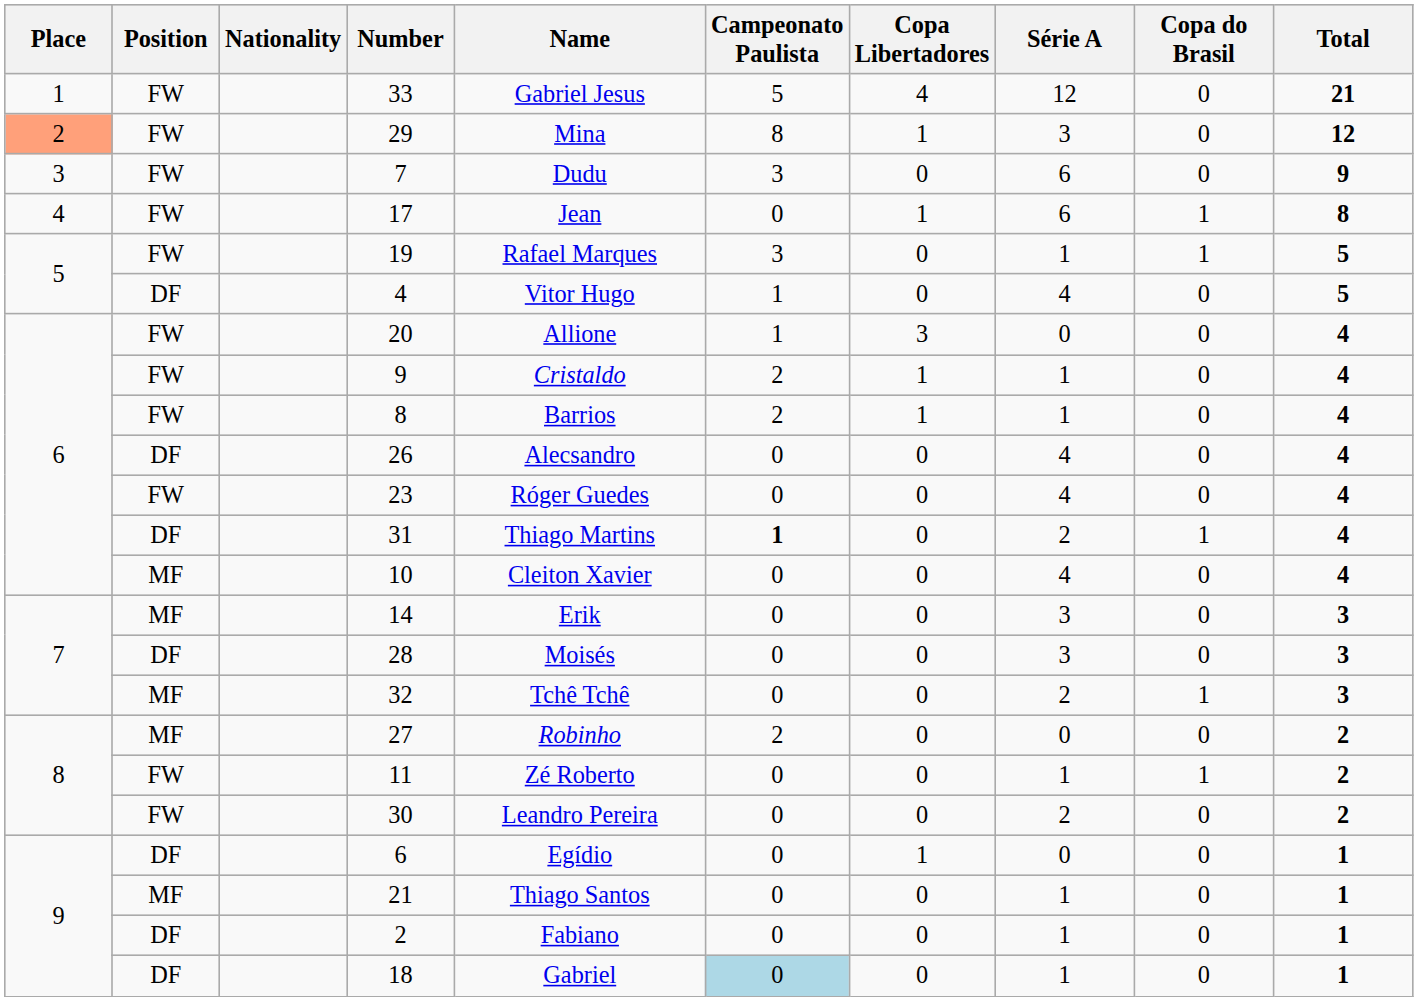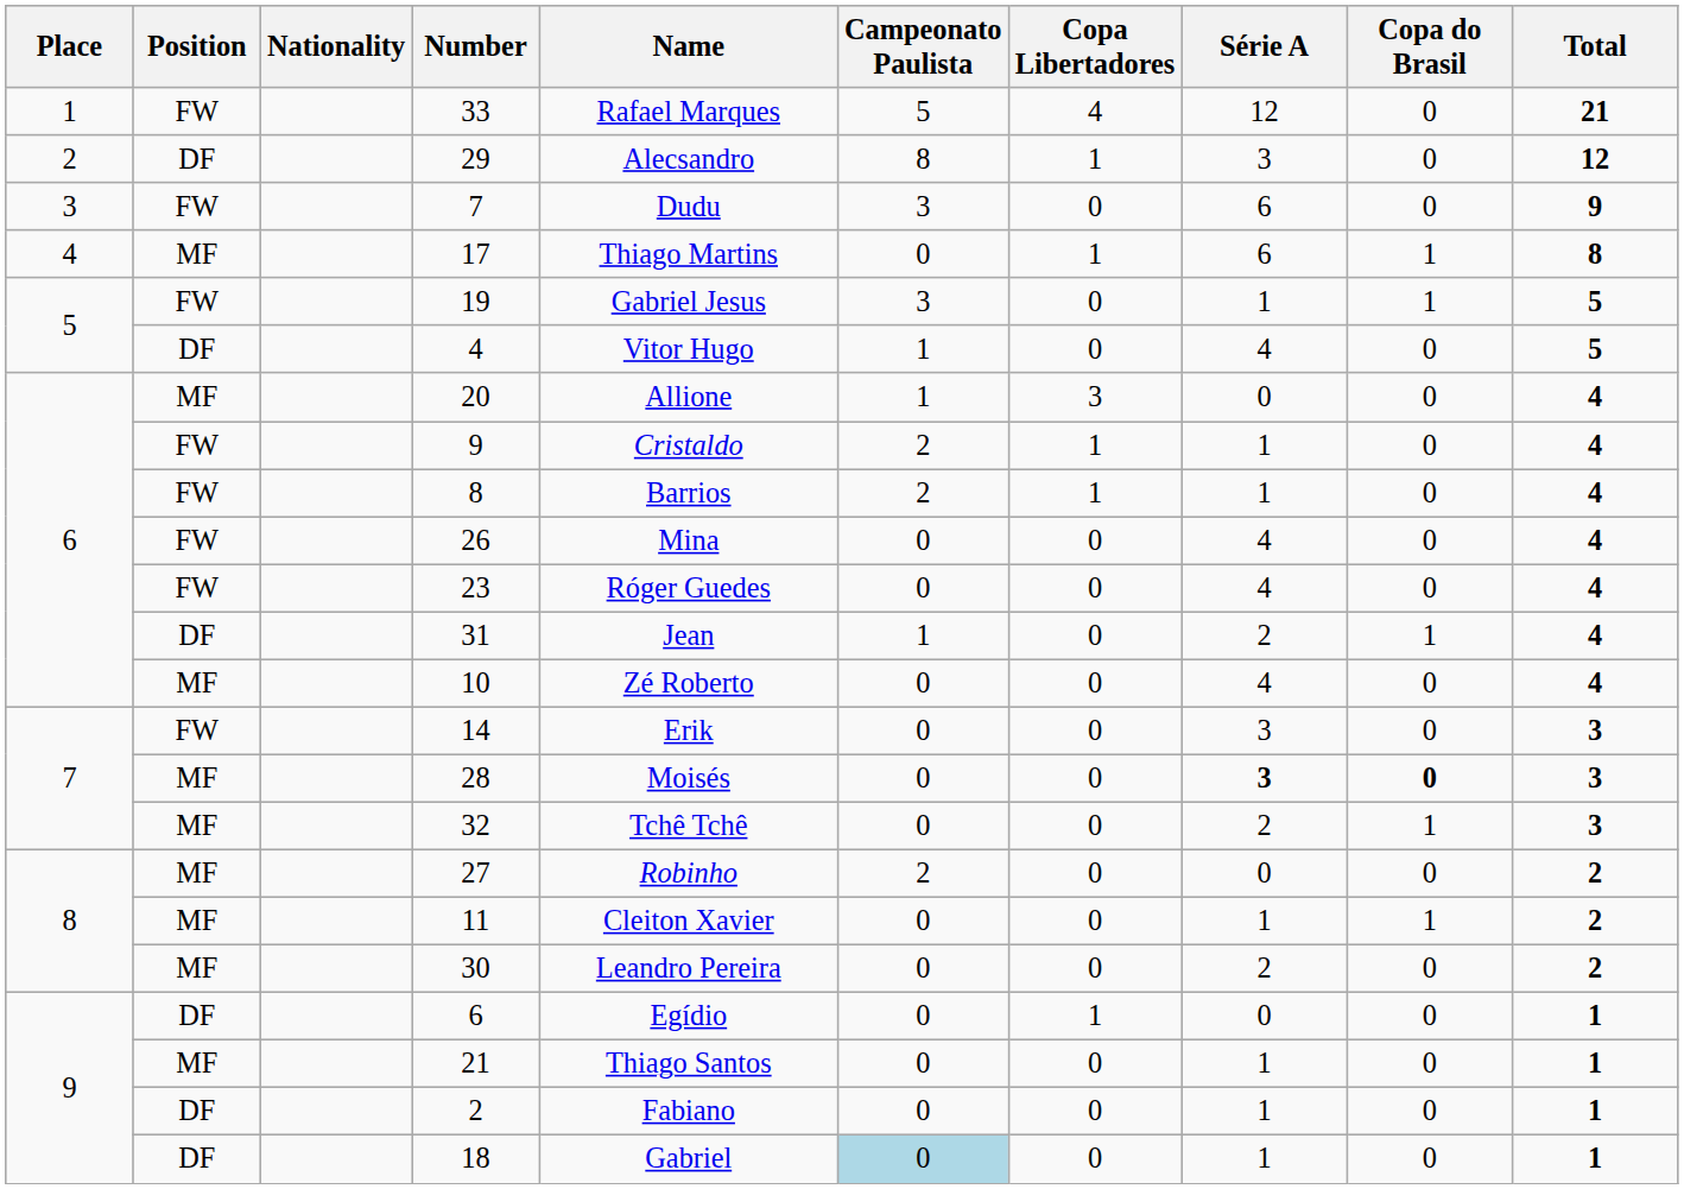 <table class="wikitable" style="font-size: 95%; text-align: center;">
 <tr>
 <th width=60>Place</th>
 <th width=60>Position</th>
 <th width=60>Nationality</th>
 <th width=60>Number</th>
 <th width=150>Name</th>
 <th width=80>Campeonato Paulista</th>
 <th width=80>Copa Libertadores</th>
 <th width=80>Série A</th>
 <th width=80>Copa do Brasil</th>
 <th width=80>Total</th>
 </tr>
 <tr>
 <td rowspan="1">1</td>
 <td>FW</td>
 <td></td>
 <td>33</td>
-<td><a href='#'>Gabriel Jesus</a></td>
+<td><a href='#'>Rafael Marques</a></td>
 <td>5</td>
 <td>4</td>
 <td>12</td>
 <td>0</td>
 <td><strong>21</strong></td>
 </tr>
 <tr>
-<td rowspan="1" style="background: lightsalmon;">2</td>
-<td>FW</td>
+<td rowspan="1">2</td>
+<td>DF</td>
 <td></td>
 <td>29</td>
-<td><a href='#'>Mina</a></td>
+<td><a href='#'>Alecsandro</a></td>
 <td>8</td>
 <td>1</td>
 <td>3</td>
 <td>0</td>
 <td><strong>12</strong></td>
 </tr>
 <tr>
 <td rowspan="1">3</td>
 <td>FW</td>
 <td></td>
 <td>7</td>
 <td><a href='#'>Dudu</a></td>
 <td>3</td>
 <td>0</td>
 <td>6</td>
 <td>0</td>
 <td><strong>9</strong></td>
 </tr>
 <tr>
 <td rowspan="1">4</td>
-<td>FW</td>
+<td>MF</td>
 <td></td>
 <td>17</td>
-<td><a href='#'>Jean</a></td>
+<td><a href='#'>Thiago Martins</a></td>
 <td>0</td>
 <td>1</td>
 <td>6</td>
 <td>1</td>
 <td><strong>8</strong></td>
 </tr>
 <tr>
 <td rowspan="2">5</td>
 <td>FW</td>
 <td></td>
 <td>19</td>
-<td><a href='#'>Rafael Marques</a></td>
+<td><a href='#'>Gabriel Jesus</a></td>
 <td>3</td>
 <td>0</td>
 <td>1</td>
 <td>1</td>
 <td><strong>5</strong></td>
 </tr>
 <tr>
 <td>DF</td>
 <td></td>
 <td>4</td>
 <td><a href='#'>Vitor Hugo</a></td>
 <td>1</td>
 <td>0</td>
 <td>4</td>
 <td>0</td>
 <td><strong>5</strong></td>
 </tr>
 <tr>
 <td rowspan="7">6</td>
-<td>FW</td>
+<td>MF</td>
 <td></td>
 <td>20</td>
 <td><a href='#'>Allione</a></td>
 <td>1</td>
 <td>3</td>
 <td>0</td>
 <td>0</td>
 <td><strong>4</strong></td>
 </tr>
 <tr>
 <td>FW</td>
 <td></td>
 <td>9</td>
 <td><em><a href='#'>Cristaldo</a></em></td>
 <td>2</td>
 <td>1</td>
 <td>1</td>
 <td>0</td>
 <td><strong>4</strong></td>
 </tr>
 <tr>
 <td>FW</td>
 <td></td>
 <td>8</td>
 <td><a href='#'>Barrios</a></td>
 <td>2</td>
 <td>1</td>
 <td>1</td>
 <td>0</td>
 <td><strong>4</strong></td>
 </tr>
 <tr>
-<td>DF</td>
+<td>FW</td>
 <td></td>
 <td>26</td>
-<td><a href='#'>Alecsandro</a></td>
+<td><a href='#'>Mina</a></td>
 <td>0</td>
 <td>0</td>
 <td>4</td>
 <td>0</td>
 <td><strong>4</strong></td>
 </tr>
 <tr>
 <td>FW</td>
 <td></td>
 <td>23</td>
 <td><a href='#'>Róger Guedes</a></td>
 <td>0</td>
 <td>0</td>
 <td>4</td>
 <td>0</td>
 <td><strong>4</strong></td>
 </tr>
 <tr>
 <td>DF</td>
 <td></td>
 <td>31</td>
-<td><a href='#'>Thiago Martins</a></td>
-<td><strong>1</strong></td>
+<td><a href='#'>Jean</a></td>
+<td>1</td>
 <td>0</td>
 <td>2</td>
 <td>1</td>
 <td><strong>4</strong></td>
 </tr>
 <tr>
 <td>MF</td>
 <td></td>
 <td>10</td>
-<td><a href='#'>Cleiton Xavier</a></td>
+<td><a href='#'>Zé Roberto</a></td>
 <td>0</td>
 <td>0</td>
 <td>4</td>
 <td>0</td>
 <td><strong>4</strong></td>
 </tr>
 <tr>
 <td rowspan="3">7</td>
-<td>MF</td>
+<td>FW</td>
 <td></td>
 <td>14</td>
 <td><a href='#'>Erik</a></td>
 <td>0</td>
 <td>0</td>
 <td>3</td>
 <td>0</td>
 <td><strong>3</strong></td>
 </tr>
 <tr>
-<td>DF</td>
+<td>MF</td>
 <td></td>
 <td>28</td>
 <td><a href='#'>Moisés</a></td>
 <td>0</td>
 <td>0</td>
-<td>3</td>
-<td>0</td>
+<td><strong>3</strong></td>
+<td><strong>0</strong></td>
 <td><strong>3</strong></td>
 </tr>
 <tr>
 <td>MF</td>
 <td></td>
 <td>32</td>
 <td><a href='#'>Tchê Tchê</a></td>
 <td>0</td>
 <td>0</td>
 <td>2</td>
 <td>1</td>
 <td><strong>3</strong></td>
 </tr>
 <tr>
 <td rowspan="3">8</td>
 <td>MF</td>
 <td></td>
 <td>27</td>
 <td><em><a href='#'>Robinho</a></em></td>
 <td>2</td>
 <td>0</td>
 <td>0</td>
 <td>0</td>
 <td><strong>2</strong></td>
 </tr>
 <tr>
-<td>FW</td>
+<td>MF</td>
 <td></td>
 <td>11</td>
-<td><a href='#'>Zé Roberto</a></td>
+<td><a href='#'>Cleiton Xavier</a></td>
 <td>0</td>
 <td>0</td>
 <td>1</td>
 <td>1</td>
 <td><strong>2</strong></td>
 </tr>
 <tr>
-<td>FW</td>
+<td>MF</td>
 <td></td>
 <td>30</td>
 <td><a href='#'>Leandro Pereira</a></td>
 <td>0</td>
 <td>0</td>
 <td>2</td>
 <td>0</td>
 <td><strong>2</strong></td>
 </tr>
 <tr>
 <td rowspan="4">9</td>
 <td>DF</td>
 <td></td>
 <td>6</td>
 <td><a href='#'>Egídio</a></td>
 <td>0</td>
 <td>1</td>
 <td>0</td>
 <td>0</td>
 <td><strong>1</strong></td>
 </tr>
 <tr>
 <td>MF</td>
 <td></td>
 <td>21</td>
 <td><a href='#'>Thiago Santos</a></td>
 <td>0</td>
 <td>0</td>
 <td>1</td>
 <td>0</td>
 <td><strong>1</strong></td>
 </tr>
 <tr>
 <td>DF</td>
 <td></td>
 <td>2</td>
 <td><a href='#'>Fabiano</a></td>
 <td>0</td>
 <td>0</td>
 <td>1</td>
 <td>0</td>
 <td><strong>1</strong></td>
 </tr>
 <tr>
 <td>DF</td>
 <td></td>
 <td>18</td>
 <td><a href='#'>Gabriel</a></td>
 <td style="background: lightblue;">0</td>
 <td>0</td>
 <td>1</td>
 <td>0</td>
 <td><strong>1</strong></td>
 </tr>
 </table>
